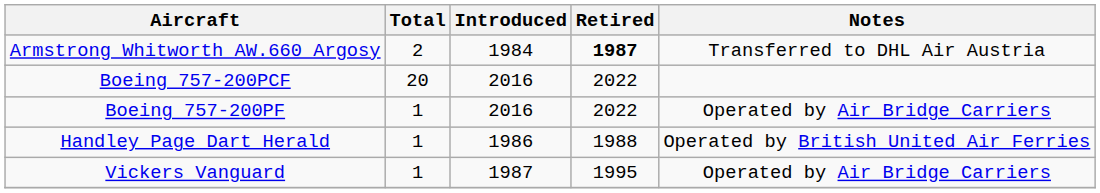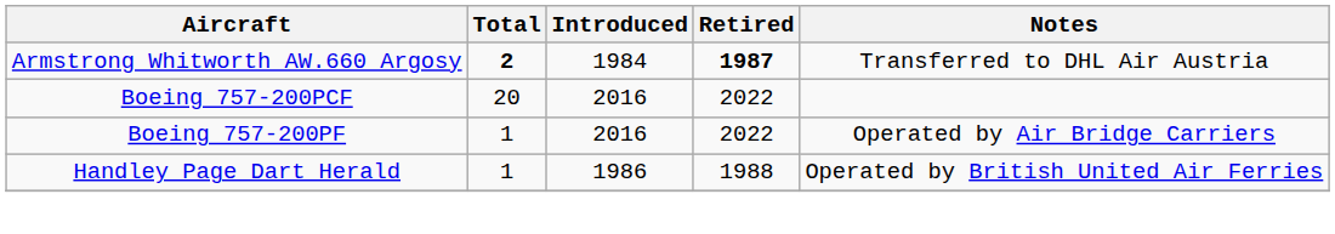 <table class="wikitable" style="margin:0.5em auto; text-align:center">
 <tr>
 <th>Aircraft</th>
 <th>Total</th>
 <th>Introduced</th>
 <th>Retired</th>
 <th>Notes</th>
 </tr>
 <tr>
 <td><a href='#'>Armstrong Whitworth AW.660 Argosy</a></td>
-<td>2</td>
+<td><strong>2</strong></td>
 <td>1984</td>
 <td><strong>1987</strong></td>
 <td>Transferred to DHL Air Austria</td>
 </tr>
 <tr>
 <td><a href='#'>Boeing 757-200PCF</a></td>
 <td>20</td>
 <td>2016</td>
 <td>2022</td>
 <td></td>
 </tr>
 <tr>
 <td><a href='#'>Boeing 757-200PF</a></td>
 <td>1</td>
 <td>2016</td>
 <td>2022</td>
 <td>Operated by <a href='#'>Air Bridge Carriers</a></td>
 </tr>
 <tr>
 <td><a href='#'>Handley Page Dart Herald</a></td>
 <td>1</td>
 <td>1986</td>
 <td>1988</td>
 <td>Operated by <a href='#'>British United Air Ferries</a></td>
 </tr>
 <tr>
-<td><a href='#'>Vickers Vanguard</a></td>
-<td>1</td>
-<td>1987</td>
-<td>1995</td>
-<td>Operated by <a href='#'>Air Bridge Carriers</a></td>
-</tr>
-<tr>
 </tr>
 </table>
